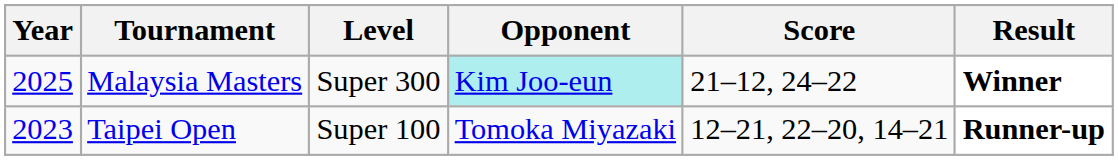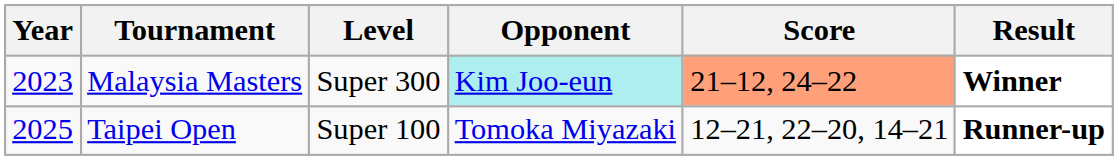 <table class="sortable wikitable" style="font-size: 90%;">
 <tr>
 <th>Year</th>
 <th>Tournament</th>
 <th>Level</th>
 <th>Opponent</th>
 <th>Score</th>
 <th>Result</th>
 </tr>
 <tr>
-<td align="center"><a href='#'>2025</a></td>
+<td align="center"><a href='#'>2023</a></td>
 <td align="left"><a href='#'>Malaysia Masters</a></td>
 <td align="left">Super 300</td>
 <td align="left" style="background: paleturquoise;"> <a href='#'>Kim Joo-eun</a></td>
-<td align="left">21–12, 24–22</td>
+<td align="left" style="background: lightsalmon;">21–12, 24–22</td>
 <td style="text-align:left; background:white"> <strong>Winner</strong></td>
 </tr>
 <tr>
-<td align="center"><a href='#'>2023</a></td>
+<td align="center"><a href='#'>2025</a></td>
 <td align="left"><a href='#'>Taipei Open</a></td>
 <td align="left">Super 100</td>
 <td align="left"> <a href='#'>Tomoka Miyazaki</a></td>
 <td align="left">12–21, 22–20, 14–21</td>
 <td style="text-align:left; background:white"> <strong>Runner-up</strong></td>
 </tr>
 </table>
